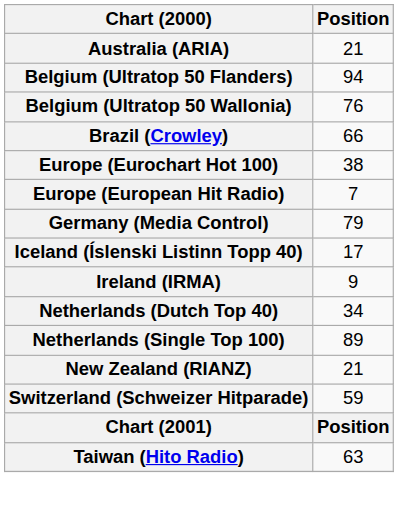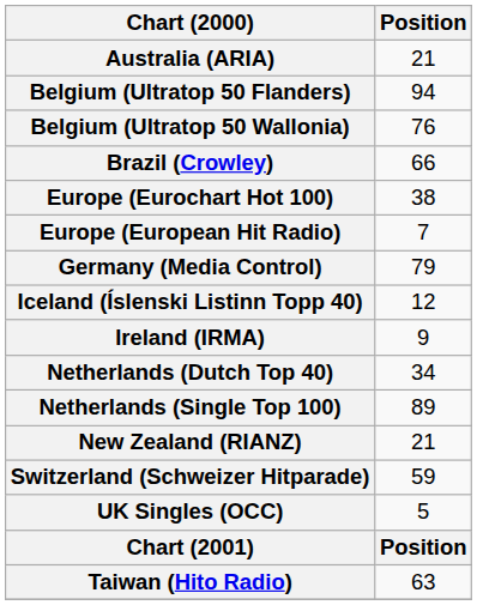 <table class="wikitable sortable plainrowheaders" style="text-align:center">
 <tr>
 <th scope="col">Chart (2000)</th>
 <th scope="col">Position</th>
 </tr>
 <tr>
 <th scope="row">Australia (ARIA)</th>
 <td>21</td>
 </tr>
 <tr>
 <th scope="row">Belgium (Ultratop 50 Flanders)</th>
 <td>94</td>
 </tr>
 <tr>
 <th scope="row">Belgium (Ultratop 50 Wallonia)</th>
 <td>76</td>
 </tr>
 <tr>
 <th scope="row">Brazil (<a href='#'>Crowley</a>)</th>
 <td>66</td>
 </tr>
 <tr>
 <th scope="row">Europe (Eurochart Hot 100)</th>
 <td>38</td>
 </tr>
 <tr>
 <th scope="row">Europe (European Hit Radio)</th>
 <td>7</td>
 </tr>
 <tr>
 <th scope="row">Germany (Media Control)</th>
 <td>79</td>
 </tr>
 <tr>
 <th scope="row">Iceland (Íslenski Listinn Topp 40)</th>
-<td>17</td>
+<td>12</td>
 </tr>
 <tr>
 <th scope="row">Ireland (IRMA)</th>
 <td>9</td>
 </tr>
 <tr>
 <th scope="row">Netherlands (Dutch Top 40)</th>
 <td>34</td>
 </tr>
 <tr>
 <th scope="row">Netherlands (Single Top 100)</th>
 <td>89</td>
 </tr>
 <tr>
 <th scope="row">New Zealand (RIANZ)</th>
 <td>21</td>
 </tr>
 <tr>
 <th scope="row">Switzerland (Schweizer Hitparade)</th>
 <td>59</td>
 </tr>
 <tr>
+<th scope="row">UK Singles (OCC)</th>
+<td>5</td>
+</tr>
+<tr>
 <th>Chart (2001)</th>
 <th>Position</th>
 </tr>
 <tr>
 <th scope="row">Taiwan (<a href='#'>Hito Radio</a>)</th>
 <td style="text-align:center;">63</td>
 </tr>
 <tr>
 </tr>
 </table>
